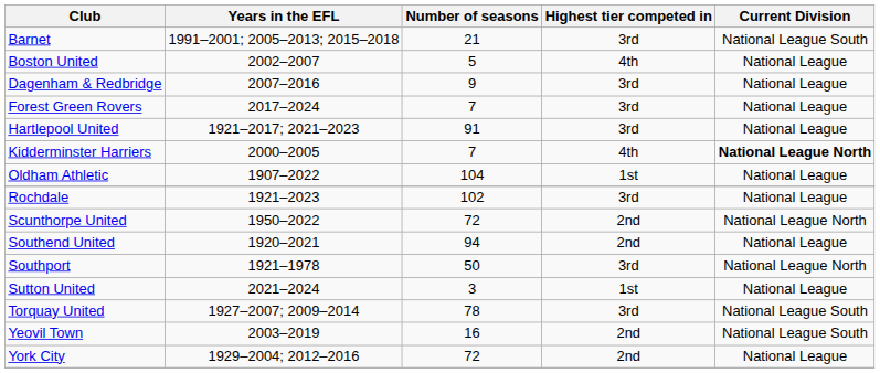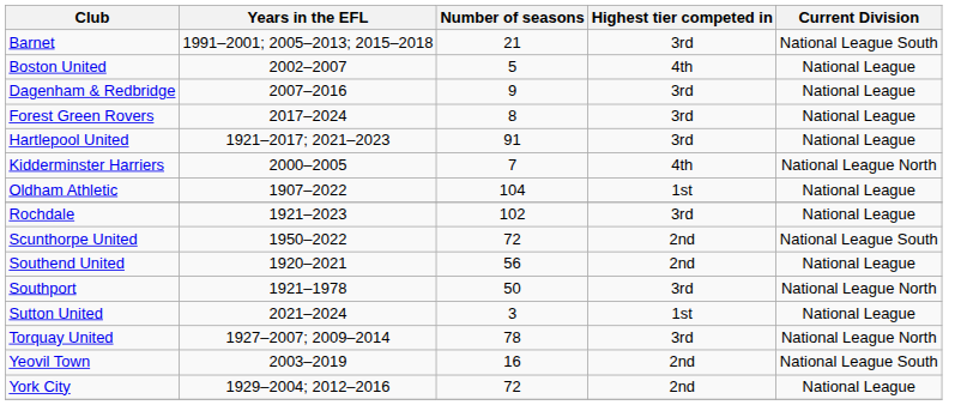 <table class="wikitable sortable">
 <tr>
 <th>Club</th>
 <th>Years in the EFL</th>
 <th>Number of seasons</th>
 <th>Highest tier competed in</th>
 <th>Current Division</th>
 </tr>
 <tr style="text-align:center;">
 <td align=left><a href='#'>Barnet</a></td>
 <td>1991–2001; 2005–2013; 2015–2018</td>
 <td>21</td>
 <td>3rd</td>
 <td>National League South</td>
 </tr>
 <tr style="text-align:center;">
 <td align=left><a href='#'>Boston United</a></td>
 <td>2002–2007</td>
 <td>5</td>
 <td>4th</td>
 <td>National League</td>
 </tr>
 <tr style="text-align:center;">
 <td align=left><a href='#'>Dagenham & Redbridge</a></td>
 <td>2007–2016</td>
 <td>9</td>
 <td>3rd</td>
 <td>National League</td>
 </tr>
 <tr style="text-align:center;">
 <td align=left><a href='#'>Forest Green Rovers</a></td>
 <td>2017–2024</td>
-<td>7</td>
+<td>8</td>
 <td>3rd</td>
 <td>National League</td>
 </tr>
 <tr style="text-align:center;">
 <td align=left><a href='#'>Hartlepool United</a></td>
 <td>1921–2017; 2021–2023</td>
 <td>91</td>
 <td>3rd</td>
 <td>National League</td>
 </tr>
 <tr style="text-align:center;">
 <td align=left><a href='#'>Kidderminster Harriers</a></td>
 <td>2000–2005</td>
 <td>7</td>
 <td>4th</td>
-<td><strong>National League North</strong></td>
+<td>National League North</td>
 </tr>
 <tr style="text-align:center;">
 <td align=left><a href='#'>Oldham Athletic</a></td>
 <td>1907–2022</td>
 <td>104</td>
 <td>1st</td>
 <td>National League</td>
 </tr>
 <tr>
 </tr>
 <tr style="text-align:center;">
 <td align=left><a href='#'>Rochdale</a></td>
 <td>1921–2023</td>
 <td>102</td>
 <td>3rd</td>
 <td>National League</td>
 </tr>
 <tr style="text-align:center;">
 <td align=left><a href='#'>Scunthorpe United</a></td>
 <td>1950–2022</td>
 <td>72</td>
 <td>2nd</td>
-<td>National League North</td>
+<td>National League South</td>
 </tr>
 <tr style="text-align:center;">
 <td align=left><a href='#'>Southend United</a></td>
 <td>1920–2021</td>
-<td>94</td>
+<td>56</td>
 <td>2nd</td>
 <td>National League</td>
 </tr>
 <tr style="text-align:center;">
 <td align=left><a href='#'>Southport</a></td>
 <td>1921–1978</td>
 <td>50</td>
 <td>3rd</td>
 <td>National League North</td>
 </tr>
 <tr style="text-align:center;">
 <td align=left><a href='#'>Sutton United</a></td>
 <td>2021–2024</td>
 <td>3</td>
 <td>1st</td>
 <td>National League</td>
 </tr>
 <tr style="text-align:center;">
 <td align=left><a href='#'>Torquay United</a></td>
 <td>1927–2007; 2009–2014</td>
 <td>78</td>
 <td>3rd</td>
-<td>National League South</td>
+<td>National League North</td>
 </tr>
 <tr style="text-align:center;">
 <td align=left><a href='#'>Yeovil Town</a></td>
 <td>2003–2019</td>
 <td>16</td>
 <td>2nd</td>
 <td>National League South</td>
 </tr>
 <tr style="text-align:center;">
 <td align=left><a href='#'>York City</a></td>
 <td>1929–2004; 2012–2016</td>
 <td>72</td>
 <td>2nd</td>
 <td>National League</td>
 </tr>
 <tr>
 </tr>
 </table>
